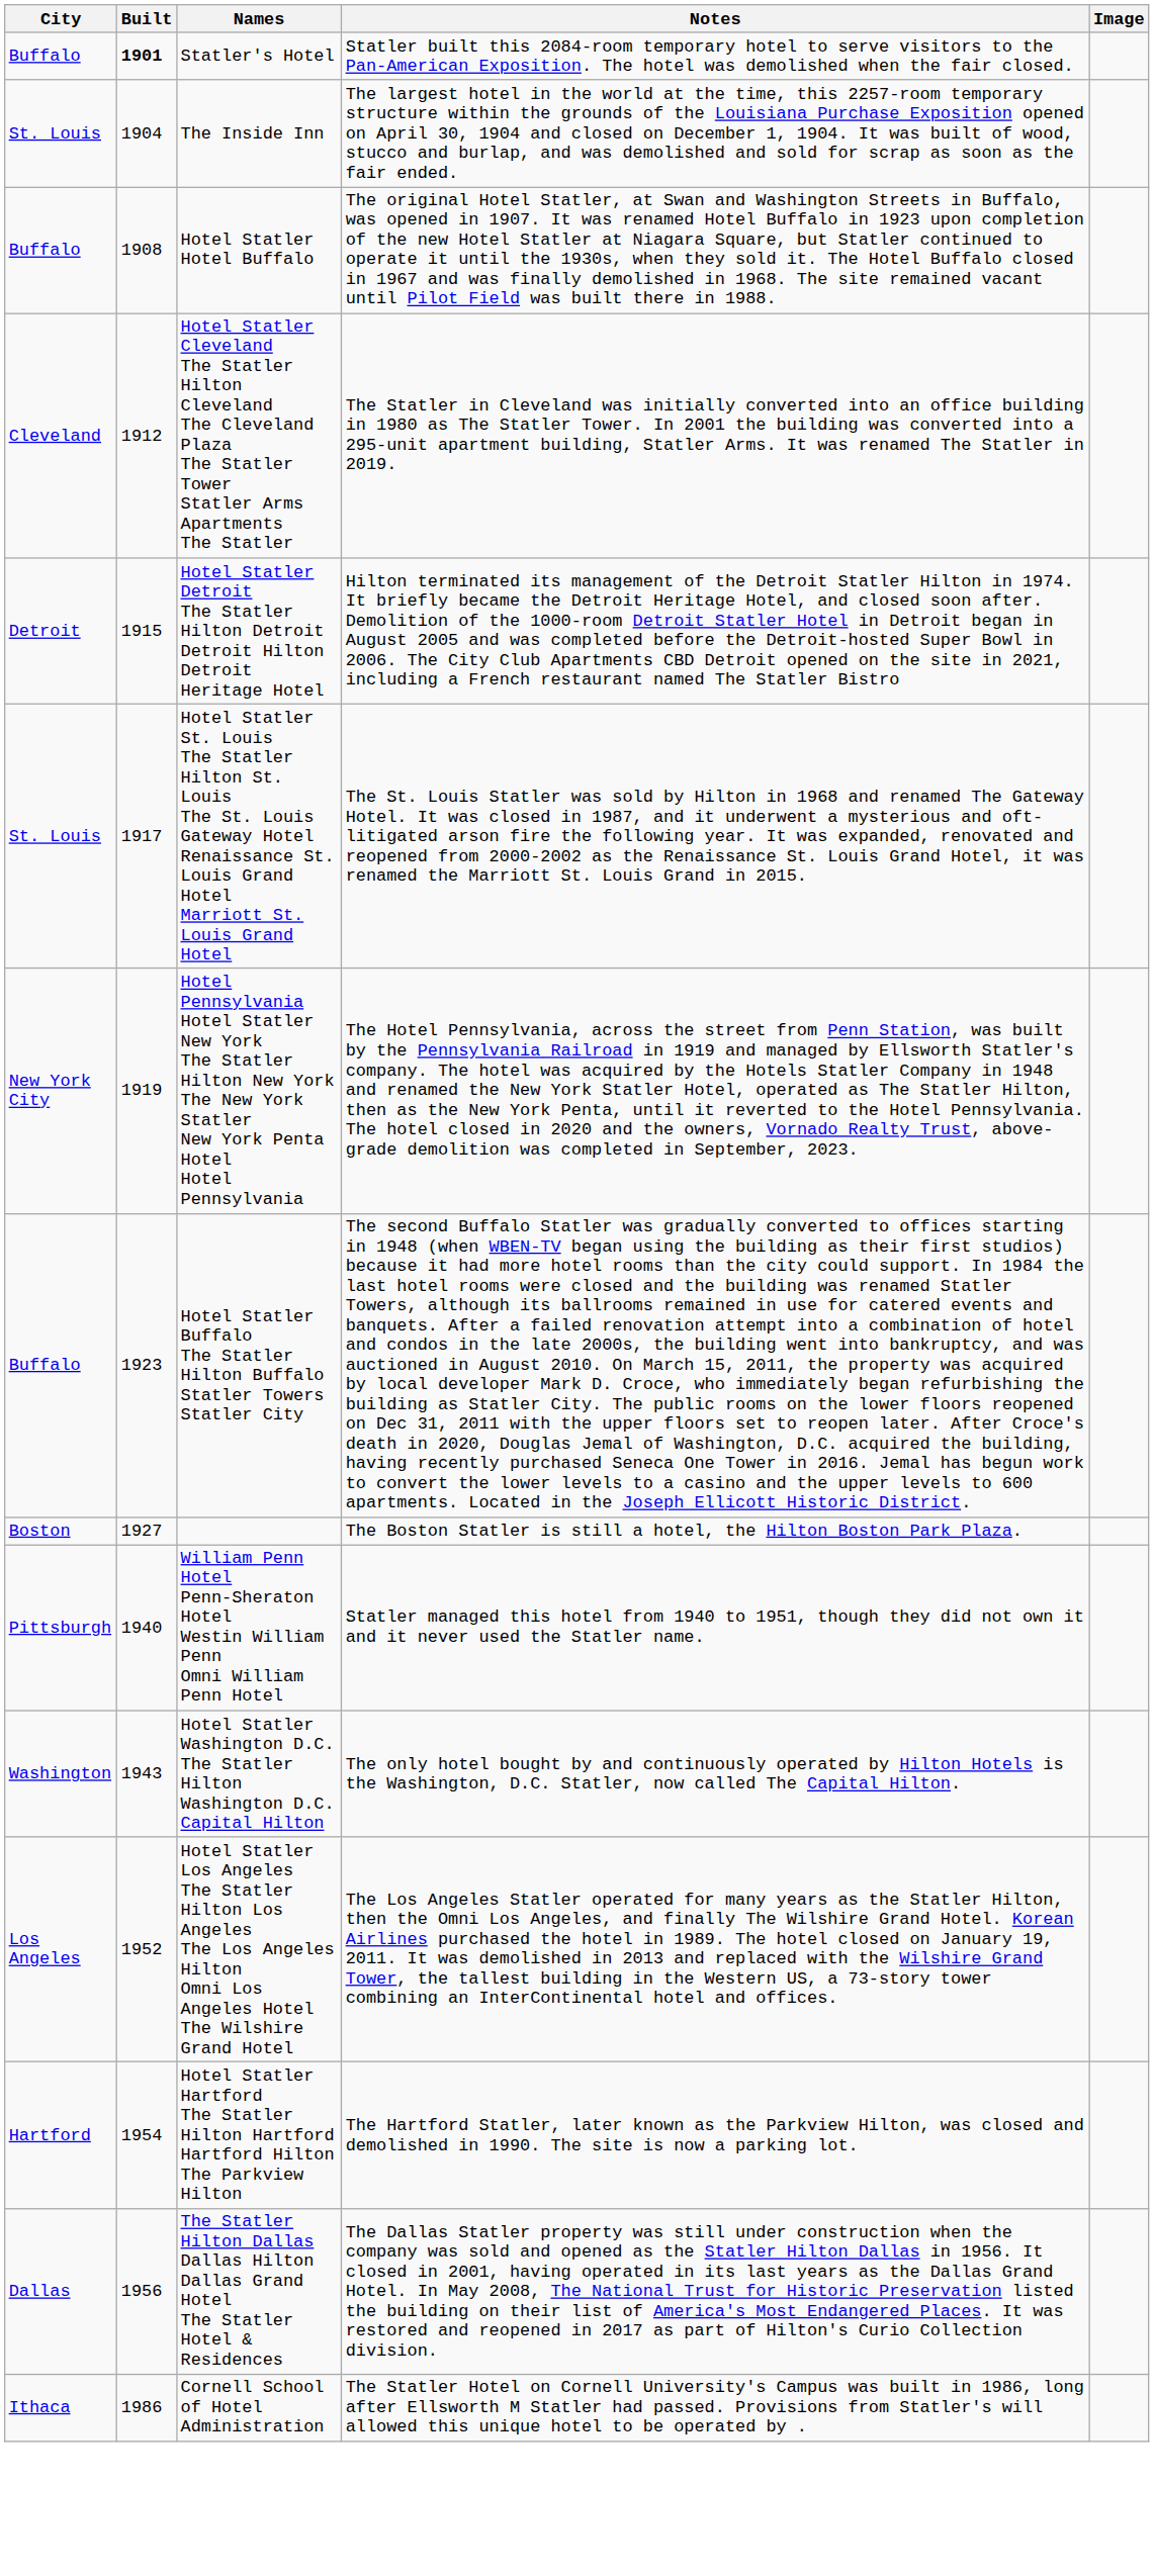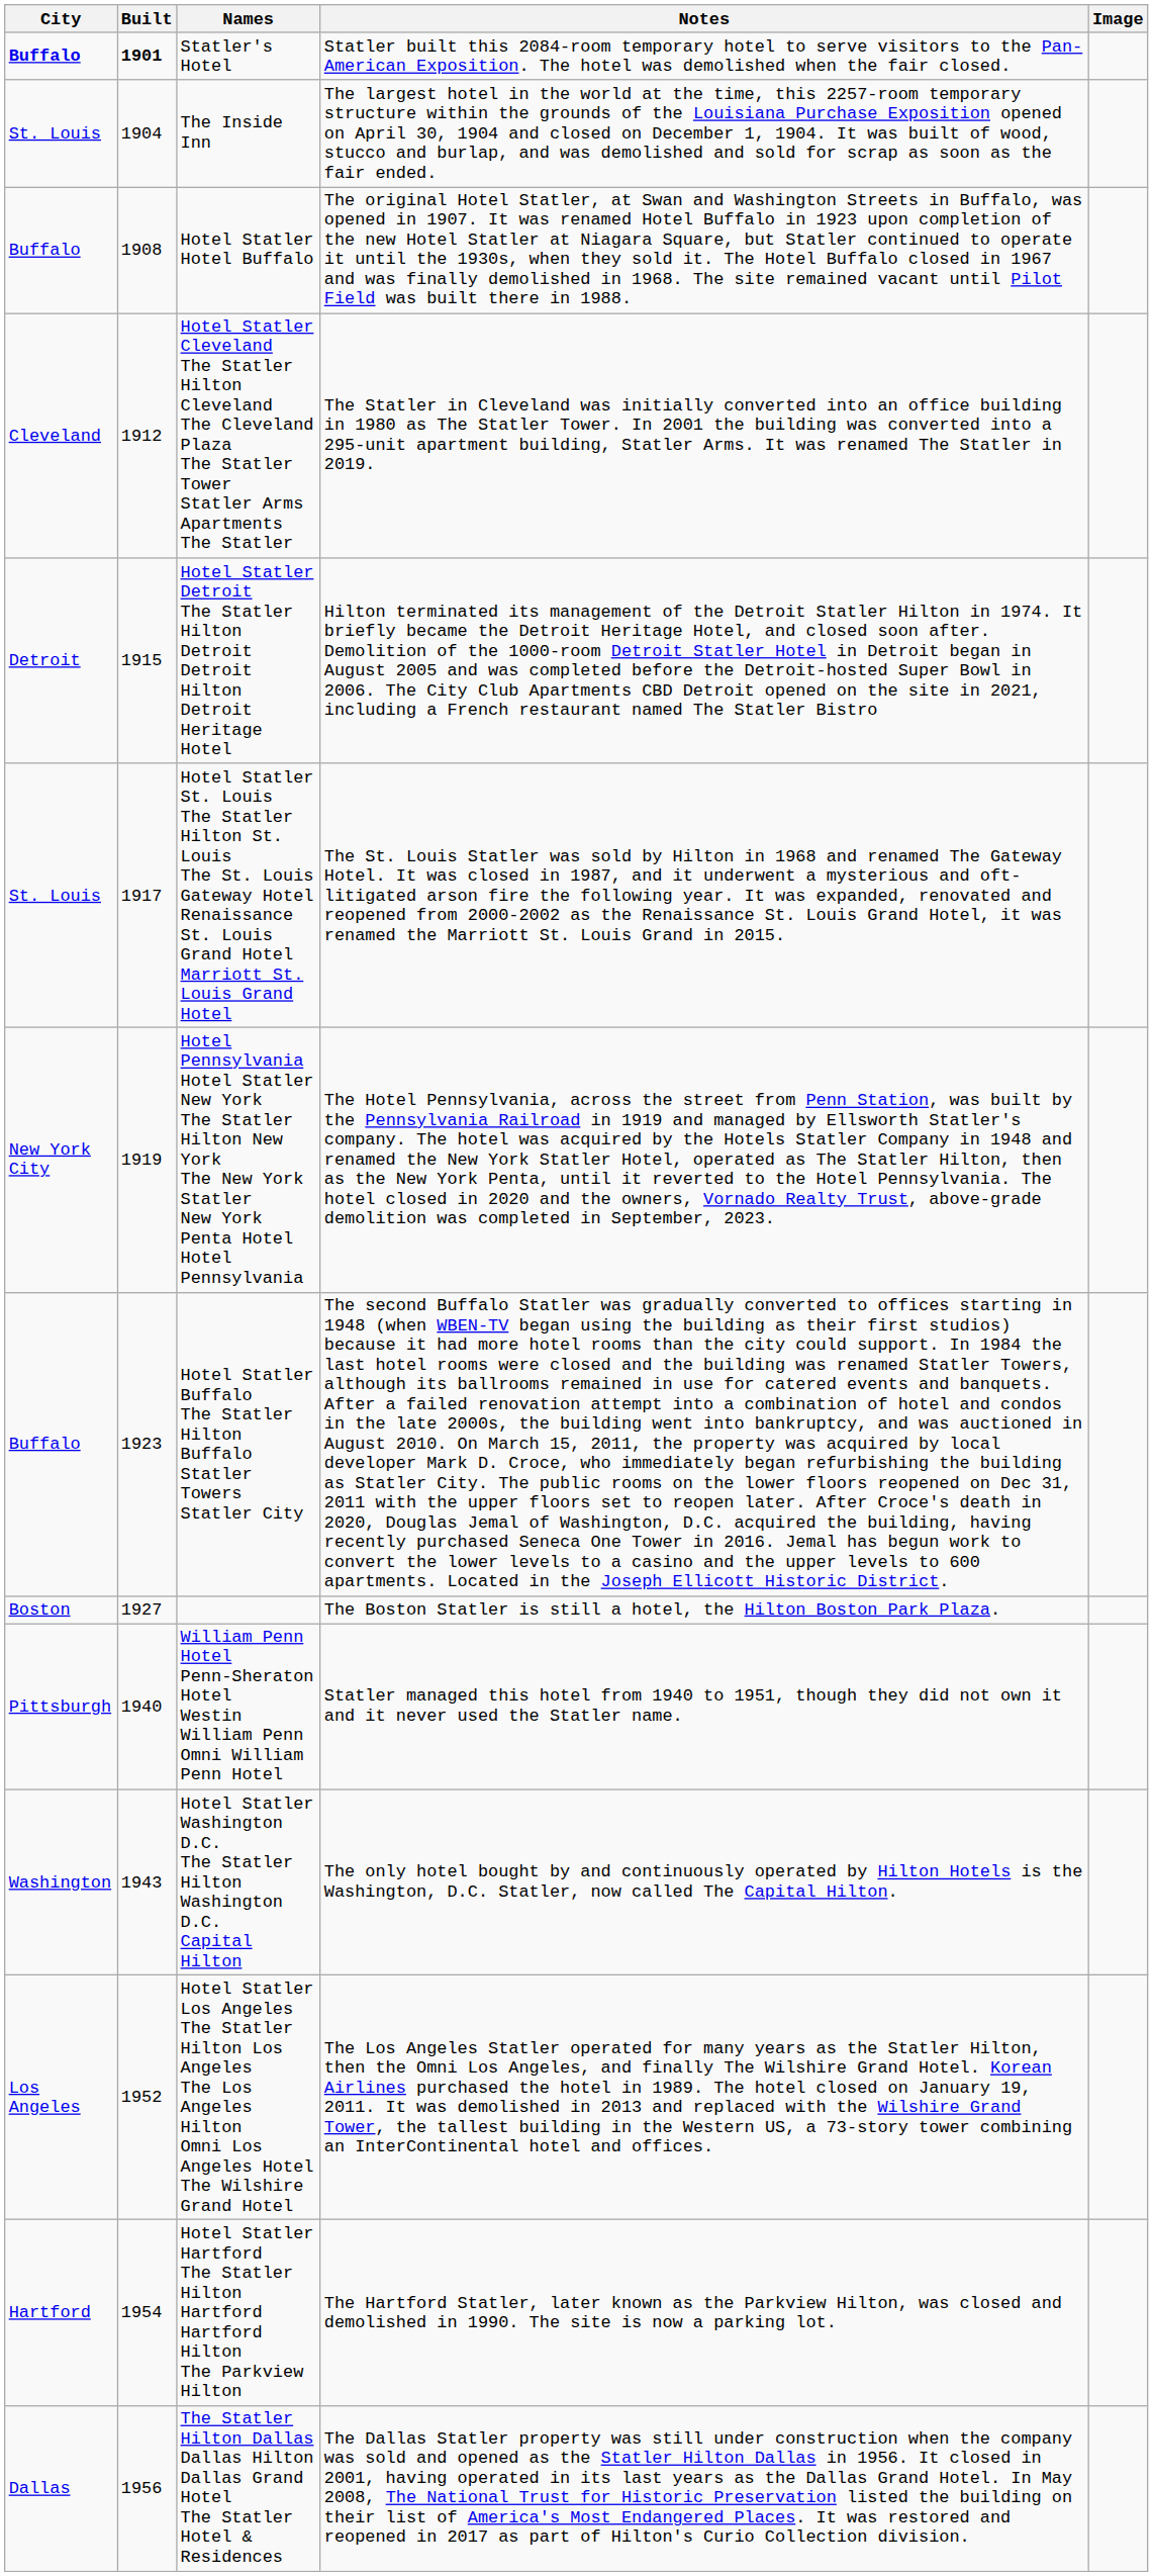 <table class="wikitable sortable">
 <tr>
 <th>City</th>
 <th>Built</th>
 <th>Names</th>
 <th>Notes</th>
 <th>Image</th>
 </tr>
 <tr>
-<td><a href='#'>Buffalo</a></td>
+<td><strong><a href='#'>Buffalo</a></strong></td>
 <td><strong>1901</strong></td>
 <td>Statler's Hotel</td>
 <td>Statler built this 2084-room temporary hotel to serve visitors to the <a href='#'>Pan-American Exposition</a>. The hotel was demolished when the fair closed.</td>
 <td></td>
 </tr>
 <tr>
 <td><a href='#'>St. Louis</a></td>
 <td>1904</td>
 <td>The Inside Inn</td>
 <td>The largest hotel in the world at the time, this 2257-room temporary structure within the grounds of the <a href='#'>Louisiana Purchase Exposition</a> opened on April 30, 1904 and closed on December 1, 1904. It was built of wood, stucco and burlap, and was demolished and sold for scrap as soon as the fair ended.</td>
 <td></td>
 </tr>
 <tr>
 <td><a href='#'>Buffalo</a></td>
 <td>1908</td>
 <td>Hotel Statler<br>Hotel Buffalo</td>
 <td>The original Hotel Statler, at Swan and Washington Streets in Buffalo, was opened in 1907. It was renamed Hotel Buffalo in 1923 upon completion of the new Hotel Statler at Niagara Square, but Statler continued to operate it until the 1930s, when they sold it. The Hotel Buffalo closed in 1967 and was finally demolished in 1968. The site remained vacant until <a href='#'>Pilot Field</a> was built there in 1988.</td>
 <td></td>
 </tr>
 <tr>
 <td><a href='#'>Cleveland</a></td>
 <td>1912</td>
 <td><a href='#'>Hotel Statler Cleveland</a><br>The Statler Hilton Cleveland<br>The Cleveland Plaza<br>The Statler Tower<br>Statler Arms Apartments<br>The Statler</td>
 <td>The Statler in Cleveland was initially converted into an office building in 1980 as The Statler Tower.  In 2001 the building was converted into a 295-unit apartment building, Statler Arms. It was renamed The Statler in 2019.</td>
 <td></td>
 </tr>
 <tr>
 <td><a href='#'>Detroit</a></td>
 <td>1915</td>
 <td><a href='#'>Hotel Statler Detroit</a><br>The Statler Hilton Detroit<br>Detroit Hilton<br>Detroit Heritage Hotel</td>
 <td>Hilton terminated its management of the Detroit Statler Hilton in 1974.  It briefly became the Detroit Heritage Hotel, and closed soon after.  Demolition of the 1000-room <a href='#'>Detroit Statler Hotel</a> in Detroit began in August 2005 and was completed before the Detroit-hosted Super Bowl in 2006. The City Club Apartments CBD Detroit opened on the site in 2021, including a French restaurant named The Statler Bistro</td>
 <td></td>
 </tr>
 <tr>
 <td><a href='#'>St. Louis</a></td>
 <td>1917</td>
 <td>Hotel Statler St. Louis<br>The Statler Hilton St. Louis<br>The St. Louis Gateway Hotel<br>Renaissance St. Louis Grand Hotel<br><a href='#'>Marriott St. Louis Grand Hotel</a></td>
 <td>The St. Louis Statler was sold by Hilton in 1968 and renamed The Gateway Hotel.  It was closed in 1987, and it underwent a mysterious and oft-litigated arson fire the following year.  It was expanded, renovated and reopened from 2000-2002 as the Renaissance St. Louis Grand Hotel, it was renamed the Marriott St. Louis Grand in 2015.</td>
 <td></td>
 </tr>
 <tr>
 <td><a href='#'>New York City</a></td>
 <td>1919</td>
 <td><a href='#'>Hotel Pennsylvania</a><br>Hotel Statler New York<br>The Statler Hilton New York<br>The New York Statler<br>New York Penta Hotel<br>Hotel Pennsylvania</td>
 <td>The Hotel Pennsylvania, across the street from <a href='#'>Penn Station</a>, was built by the <a href='#'>Pennsylvania Railroad</a> in 1919 and managed by Ellsworth Statler's company. The hotel was acquired by the Hotels Statler Company in 1948 and renamed the New York Statler Hotel, operated as The Statler Hilton, then as the New York Penta, until it reverted to the Hotel Pennsylvania. The hotel closed in 2020 and the owners, <a href='#'>Vornado Realty Trust</a>,  above-grade demolition was completed in September, 2023.</td>
 <td></td>
 </tr>
 <tr>
 <td><a href='#'>Buffalo</a></td>
 <td>1923</td>
 <td>Hotel Statler Buffalo<br>The Statler Hilton Buffalo<br>Statler Towers<br>Statler City</td>
 <td>The second Buffalo Statler was gradually converted to offices starting in 1948 (when <a href='#'>WBEN-TV</a> began using the building as their first studios) because it had more hotel rooms than the city could support. In 1984 the last hotel rooms were closed and the building was renamed Statler Towers, although its ballrooms remained in use for catered events and banquets.  After a failed renovation attempt into a combination of hotel and condos in the late 2000s, the building went into bankruptcy, and was auctioned in August 2010.  On March 15, 2011, the property was acquired by local developer Mark D. Croce, who immediately began refurbishing the building as Statler City. The public rooms on the lower floors reopened on Dec 31, 2011 with the upper floors set to reopen later. After Croce's death in 2020, Douglas Jemal of Washington, D.C. acquired the building, having recently purchased Seneca One Tower in 2016. Jemal has begun work to convert the lower levels to a casino and the upper levels to 600 apartments. Located in the <a href='#'>Joseph Ellicott Historic District</a>.</td>
 <td></td>
 </tr>
 <tr>
 <td><a href='#'>Boston</a></td>
 <td>1927</td>
 <td></td>
 <td>The Boston Statler is still a hotel, the <a href='#'>Hilton Boston Park Plaza</a>.</td>
 <td></td>
 </tr>
 <tr>
 <td><a href='#'>Pittsburgh</a></td>
 <td>1940</td>
 <td><a href='#'>William Penn Hotel</a><br>Penn-Sheraton Hotel<br>Westin William Penn<br>Omni William Penn Hotel</td>
 <td>Statler managed this hotel from 1940 to 1951, though they did not own it and it never used the Statler name.</td>
 <td></td>
 </tr>
 <tr>
 <td><a href='#'>Washington</a></td>
 <td>1943</td>
 <td>Hotel Statler Washington D.C.<br>The Statler Hilton Washington D.C.<br><a href='#'>Capital Hilton</a></td>
 <td>The only hotel bought by and continuously operated by <a href='#'>Hilton Hotels</a> is the Washington, D.C. Statler, now called The <a href='#'>Capital Hilton</a>.</td>
 <td></td>
 </tr>
 <tr>
 <td><a href='#'>Los Angeles</a></td>
 <td>1952</td>
 <td>Hotel Statler Los Angeles<br>The Statler Hilton Los Angeles<br>The Los Angeles Hilton<br>Omni Los Angeles Hotel<br>The Wilshire Grand Hotel</td>
 <td>The Los Angeles Statler operated for many years as the Statler Hilton, then the Omni Los Angeles, and finally The Wilshire Grand Hotel. <a href='#'>Korean Airlines</a> purchased the hotel in 1989. The hotel closed on January 19, 2011. It was demolished in 2013 and replaced with the <a href='#'>Wilshire Grand Tower</a>, the tallest building in the Western US, a 73-story tower combining an InterContinental hotel and offices.</td>
 <td></td>
 </tr>
 <tr>
 <td><a href='#'>Hartford</a></td>
 <td>1954</td>
 <td>Hotel Statler Hartford<br>The Statler Hilton Hartford<br>Hartford Hilton<br>The Parkview Hilton</td>
 <td>The Hartford Statler, later known as the Parkview Hilton, was closed and demolished in 1990. The site is now a parking lot.</td>
 <td></td>
 </tr>
 <tr>
 <td><a href='#'>Dallas</a></td>
 <td>1956</td>
 <td><a href='#'>The Statler Hilton Dallas</a><br>Dallas Hilton<br>Dallas Grand Hotel<br>The Statler Hotel & Residences</td>
 <td>The Dallas Statler property was still under construction when the company was sold and opened as the <a href='#'>Statler Hilton Dallas</a> in 1956. It closed in 2001, having operated in its last years as the Dallas Grand Hotel.  In May 2008, <a href='#'>The National Trust for Historic Preservation</a> listed the building on their list of <a href='#'>America's Most Endangered Places</a>. It was restored and reopened in 2017 as part of Hilton's Curio Collection division.</td>
 <td></td>
 </tr>
-<tr>
-<td><a href='#'>Ithaca</a></td>
-<td>1986</td>
-<td The Statler Hotel>Cornell School of Hotel Administration</td>
-<td>The Statler Hotel on Cornell University's Campus was built in 1986, long after Ellsworth M Statler had passed. Provisions from Statler's will allowed this unique hotel to be operated by .</td>
-<td></td>
-</tr>
 </table>
